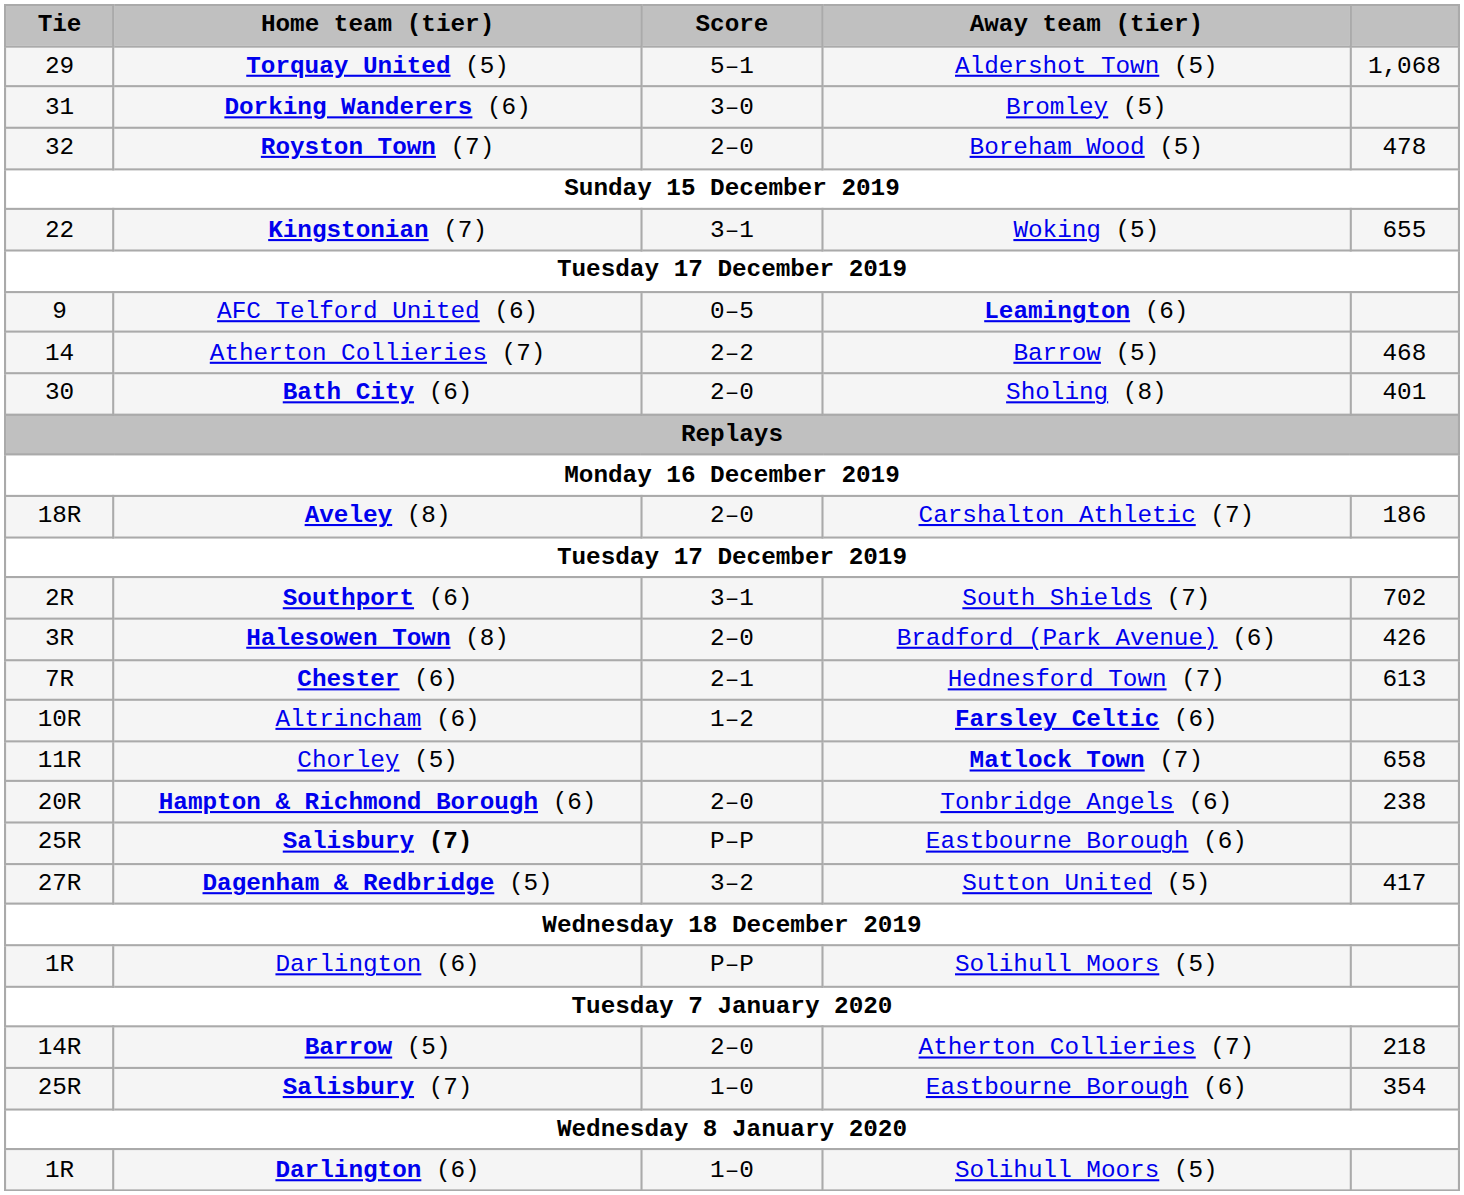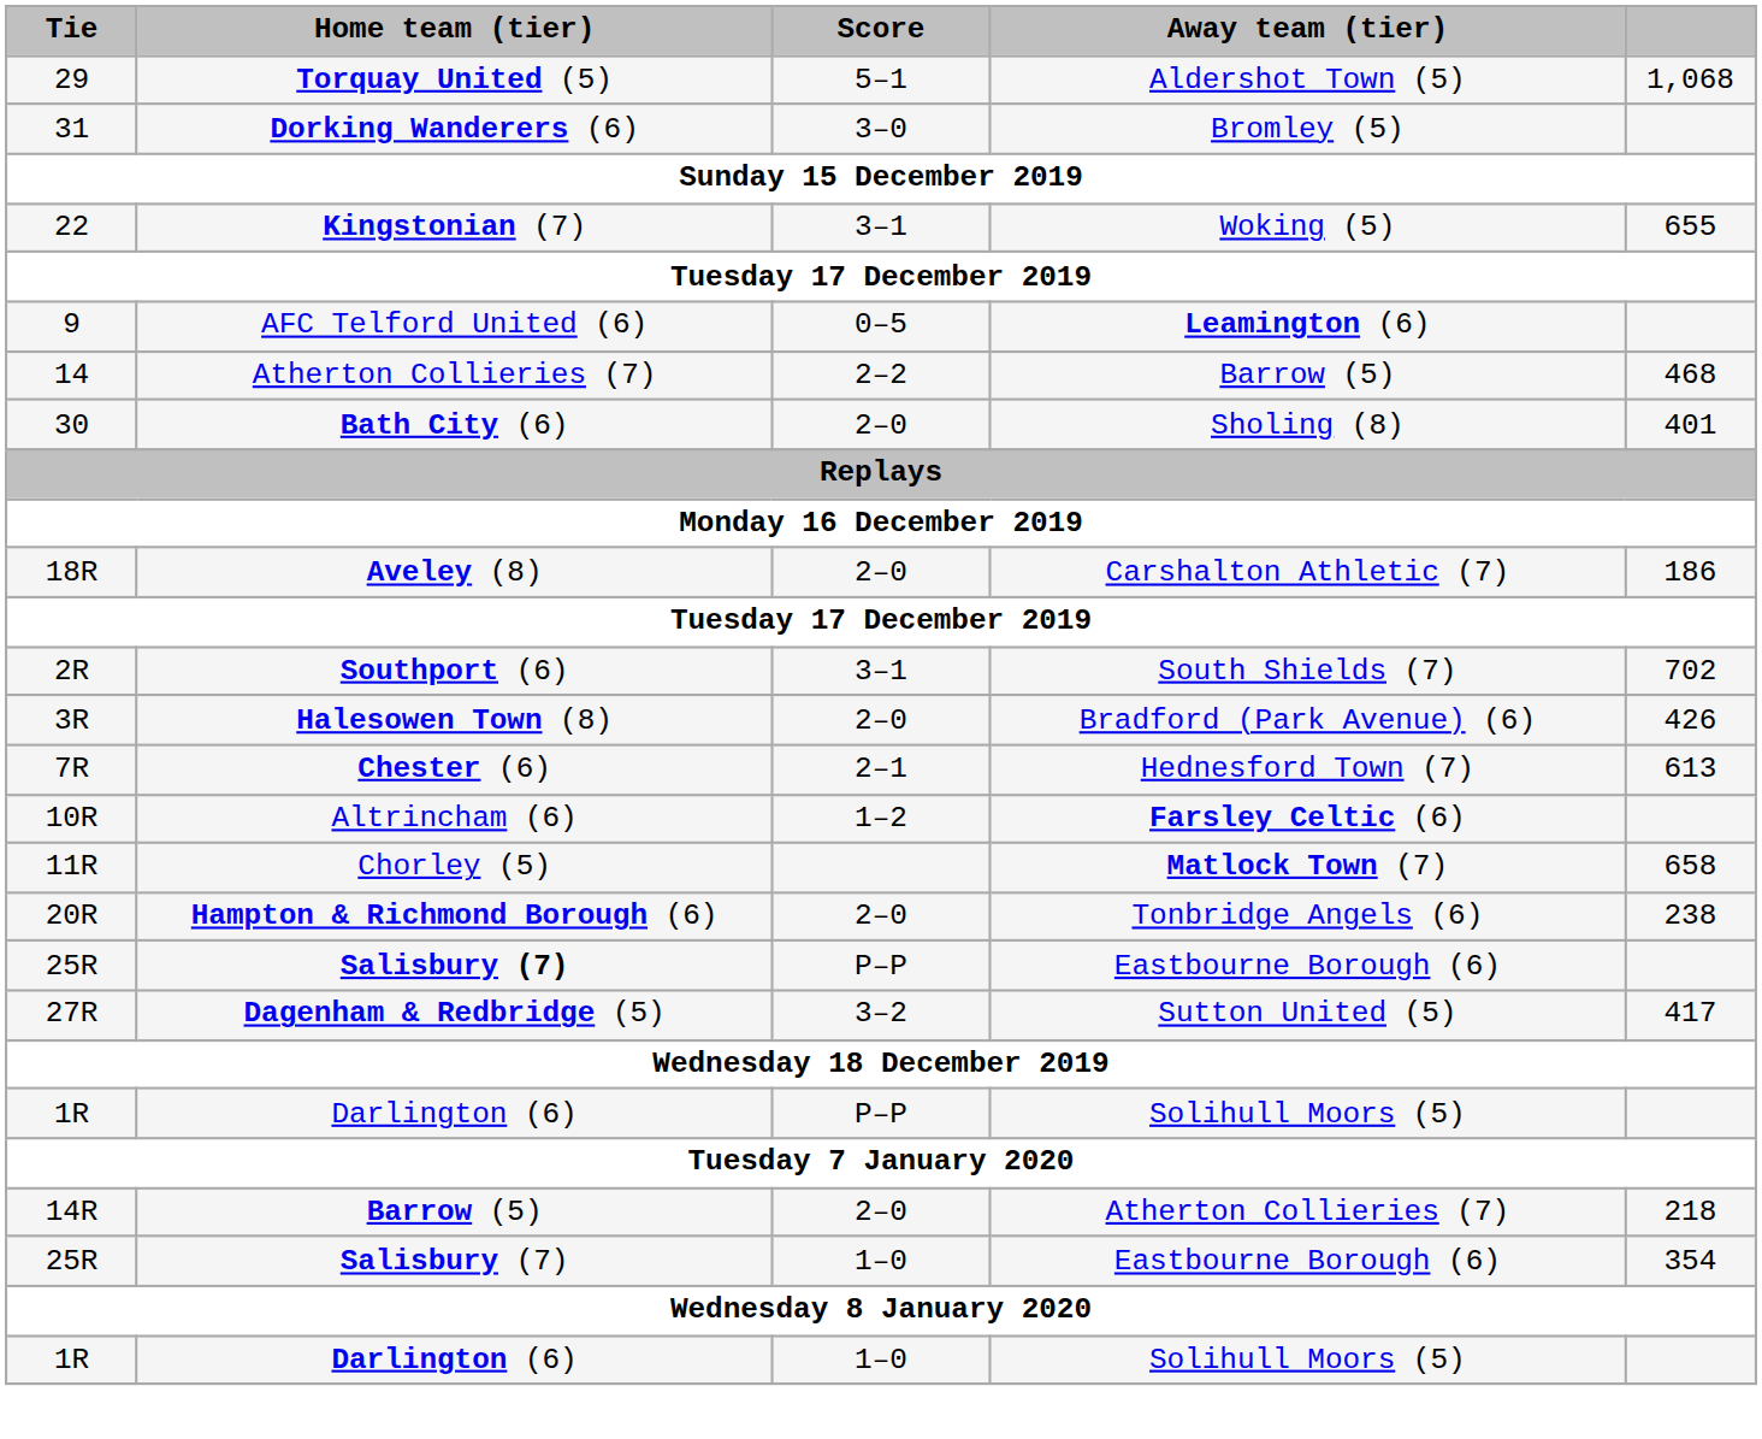 <table class="wikitable" style="width: 700px; background:WhiteSmoke; text-align:center; font-size:90%">
 <tr>
 <td scope="col" style="width:  7.50%; background:silver;"><strong>Tie</strong></td>
 <td scope="col" style="width: 36.25%; background:silver;"><strong>Home team (tier)</strong></td>
 <td scope="col" style="width: 12.50%; background:silver;"><strong>Score</strong></td>
 <td scope="col" style="width: 36.25%; background:silver;"><strong>Away team (tier)</strong></td>
 <td scope="col" style="width:  7.50%; background:silver;"><strong></strong></td>
 </tr>
 <tr>
 <td>29</td>
 <td><strong><a href='#'>Torquay United</a></strong> (5)</td>
 <td>5–1</td>
 <td><a href='#'>Aldershot Town</a> (5)</td>
 <td>1,068</td>
 </tr>
 <tr>
 <td>31</td>
 <td><strong><a href='#'>Dorking Wanderers</a></strong> (6)</td>
 <td>3–0</td>
 <td><a href='#'>Bromley</a> (5)</td>
 <td></td>
-</tr>
-<tr>
-<td>32</td>
-<td><strong><a href='#'>Royston Town</a></strong> (7)</td>
-<td>2–0</td>
-<td><a href='#'>Boreham Wood</a> (5)</td>
-<td>478</td>
 </tr>
 <tr>
 <td colspan="5" style= background:White><strong>Sunday 15 December 2019</strong></td>
 </tr>
 <tr>
 <td>22</td>
 <td><strong><a href='#'>Kingstonian</a></strong> (7)</td>
 <td>3–1</td>
 <td><a href='#'>Woking</a> (5)</td>
 <td>655</td>
 </tr>
 <tr>
 <td colspan="5" style= background:White><strong>Tuesday 17 December 2019</strong></td>
 </tr>
 <tr>
 <td>9</td>
 <td><a href='#'>AFC Telford United</a> (6)</td>
 <td>0–5</td>
 <td><strong><a href='#'>Leamington</a></strong> (6)</td>
 <td></td>
 </tr>
 <tr>
 <td>14</td>
 <td><a href='#'>Atherton Collieries</a> (7)</td>
 <td>2–2</td>
 <td><a href='#'>Barrow</a> (5)</td>
 <td>468</td>
 </tr>
 <tr>
 <td>30</td>
 <td><strong><a href='#'>Bath City</a></strong> (6)</td>
 <td>2–0</td>
 <td><a href='#'>Sholing</a> (8)</td>
 <td>401</td>
 </tr>
 <tr>
 <td colspan="5" style= background:Silver><strong>Replays</strong></td>
 </tr>
 <tr>
 <td colspan="5" style= background:White><strong>Monday 16 December 2019</strong></td>
 </tr>
 <tr>
 <td>18R</td>
 <td><strong><a href='#'>Aveley</a></strong> (8)</td>
 <td>2–0</td>
 <td><a href='#'>Carshalton Athletic</a> (7)</td>
 <td>186</td>
 </tr>
 <tr>
 <td colspan="5" style= background:White><strong>Tuesday 17 December 2019</strong></td>
 </tr>
 <tr>
 <td>2R</td>
 <td><strong><a href='#'>Southport</a></strong> (6)</td>
 <td>3–1</td>
 <td><a href='#'>South Shields</a> (7)</td>
 <td>702</td>
 </tr>
 <tr>
 <td>3R</td>
 <td><strong><a href='#'>Halesowen Town</a></strong> (8)</td>
 <td>2–0</td>
 <td><a href='#'>Bradford (Park Avenue)</a> (6)</td>
 <td>426</td>
 </tr>
 <tr>
 <td>7R</td>
 <td><strong><a href='#'>Chester</a></strong> (6)</td>
 <td>2–1</td>
 <td><a href='#'>Hednesford Town</a> (7)</td>
 <td>613</td>
 </tr>
 <tr>
 <td>10R</td>
 <td><a href='#'>Altrincham</a> (6)</td>
 <td>1–2 </td>
 <td><strong><a href='#'>Farsley Celtic</a></strong> (6)</td>
 <td></td>
 </tr>
 <tr>
 <td>11R</td>
 <td><a href='#'>Chorley</a> (5)</td>
 <td></td>
 <td><strong><a href='#'>Matlock Town</a></strong> (7)</td>
 <td>658</td>
 </tr>
 <tr>
 <td>20R</td>
 <td><strong><a href='#'>Hampton & Richmond Borough</a></strong> (6)</td>
 <td>2–0</td>
 <td><a href='#'>Tonbridge Angels</a> (6)</td>
 <td>238</td>
 </tr>
 <tr>
 <td>25R</td>
 <td><strong><a href='#'>Salisbury</a> (7)</strong></td>
 <td>P–P</td>
 <td><a href='#'>Eastbourne Borough</a> (6)</td>
 <td></td>
 </tr>
 <tr>
 <td>27R</td>
 <td><strong><a href='#'>Dagenham & Redbridge</a></strong> (5)</td>
 <td>3–2 </td>
 <td><a href='#'>Sutton United</a> (5)</td>
 <td>417</td>
 </tr>
 <tr>
 <td colspan="5" style= background:White><strong>Wednesday 18 December 2019</strong></td>
 </tr>
 <tr>
 <td>1R</td>
 <td><a href='#'>Darlington</a> (6)</td>
 <td>P–P</td>
 <td><a href='#'>Solihull Moors</a> (5)</td>
 <td></td>
 </tr>
 <tr>
 <td colspan="5" style= background:White><strong>Tuesday 7 January 2020</strong></td>
 </tr>
 <tr>
 <td>14R</td>
 <td><strong><a href='#'>Barrow</a></strong> (5)</td>
 <td>2–0</td>
 <td><a href='#'>Atherton Collieries</a> (7)</td>
 <td>218</td>
 </tr>
 <tr>
 <td>25R</td>
 <td><strong><a href='#'>Salisbury</a></strong> (7)</td>
 <td>1–0</td>
 <td><a href='#'>Eastbourne Borough</a> (6)</td>
 <td>354</td>
 </tr>
 <tr>
 <td colspan="5" style= background:White><strong>Wednesday 8 January 2020</strong></td>
 </tr>
 <tr>
 <td>1R</td>
 <td><strong><a href='#'>Darlington</a></strong> (6)</td>
 <td>1–0</td>
 <td><a href='#'>Solihull Moors</a> (5)</td>
 <td></td>
 </tr>
 <tr>
 </tr>
 </table>
